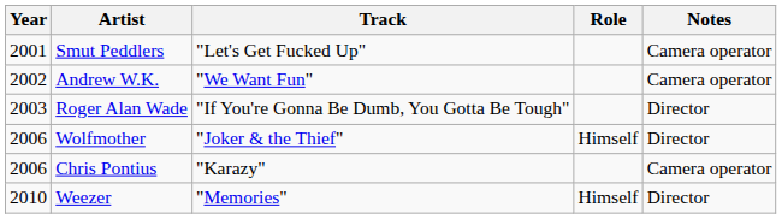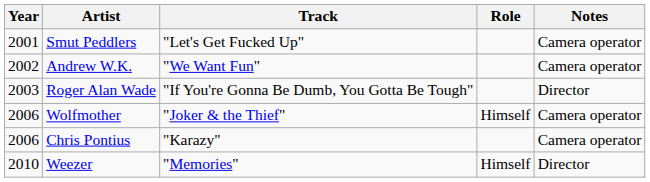 <table class="wikitable sortable">
 <tr>
 <th>Year</th>
 <th>Artist</th>
 <th>Track</th>
 <th>Role</th>
 <th class="unsortable">Notes</th>
 </tr>
 <tr>
 <td>2001</td>
 <td><a href='#'>Smut Peddlers</a></td>
 <td>"Let's Get Fucked Up"</td>
 <td></td>
 <td>Camera operator</td>
 </tr>
 <tr>
 <td>2002</td>
 <td><a href='#'>Andrew W.K.</a></td>
 <td>"<a href='#'>We Want Fun</a>"</td>
 <td></td>
 <td>Camera operator</td>
 </tr>
 <tr>
 <td>2003</td>
 <td><a href='#'>Roger Alan Wade</a></td>
 <td>"If You're Gonna Be Dumb, You Gotta Be Tough"</td>
 <td></td>
 <td>Director</td>
 </tr>
 <tr>
 <td>2006</td>
 <td><a href='#'>Wolfmother</a></td>
 <td>"<a href='#'>Joker & the Thief</a>"</td>
 <td>Himself</td>
-<td>Director</td>
+<td>Camera operator</td>
 </tr>
 <tr>
 <td>2006</td>
 <td><a href='#'>Chris Pontius</a></td>
 <td>"Karazy"</td>
 <td></td>
 <td>Camera operator</td>
 </tr>
 <tr>
 <td>2010</td>
 <td><a href='#'>Weezer</a></td>
 <td>"<a href='#'>Memories</a>"</td>
 <td>Himself</td>
 <td>Director</td>
 </tr>
 </table>
